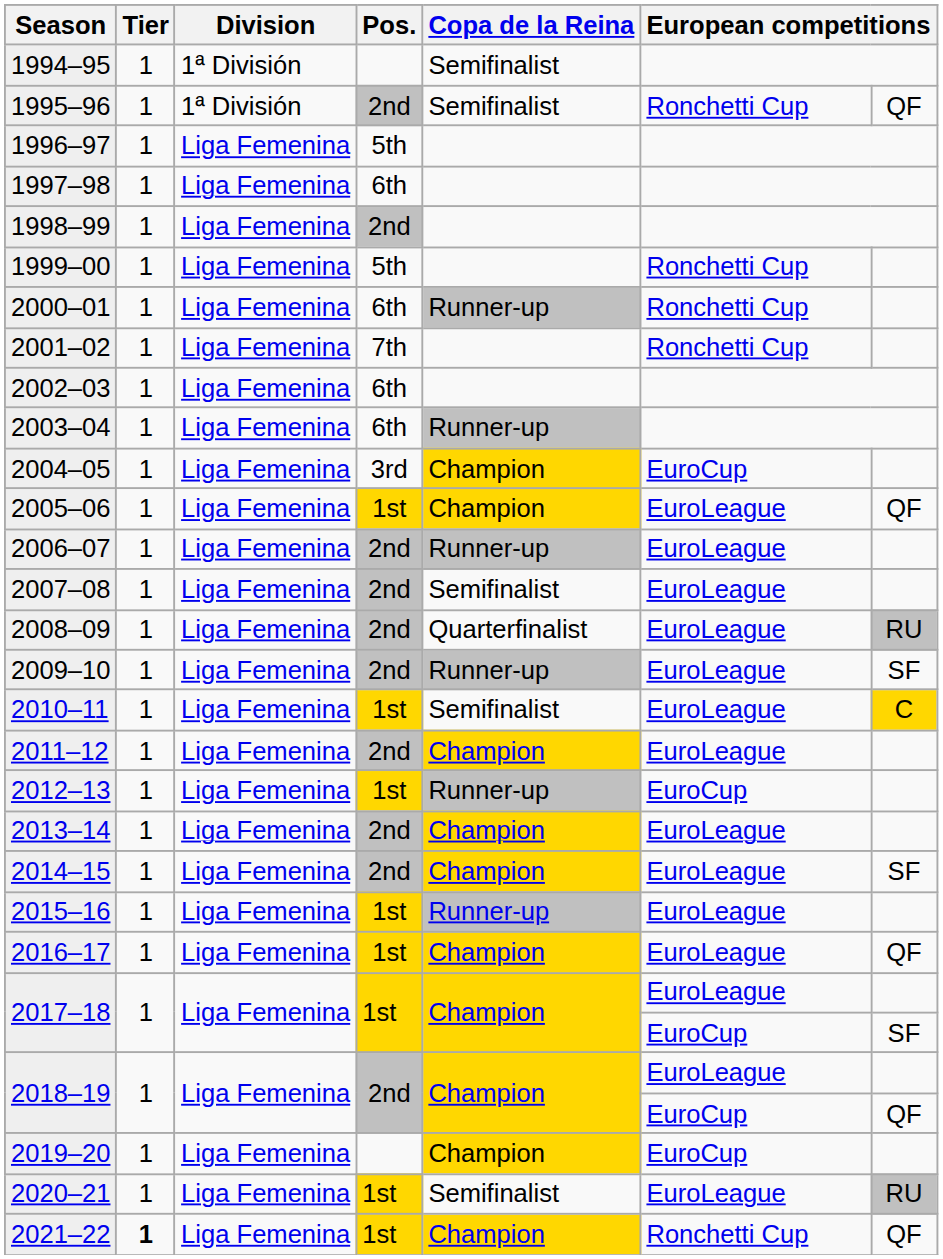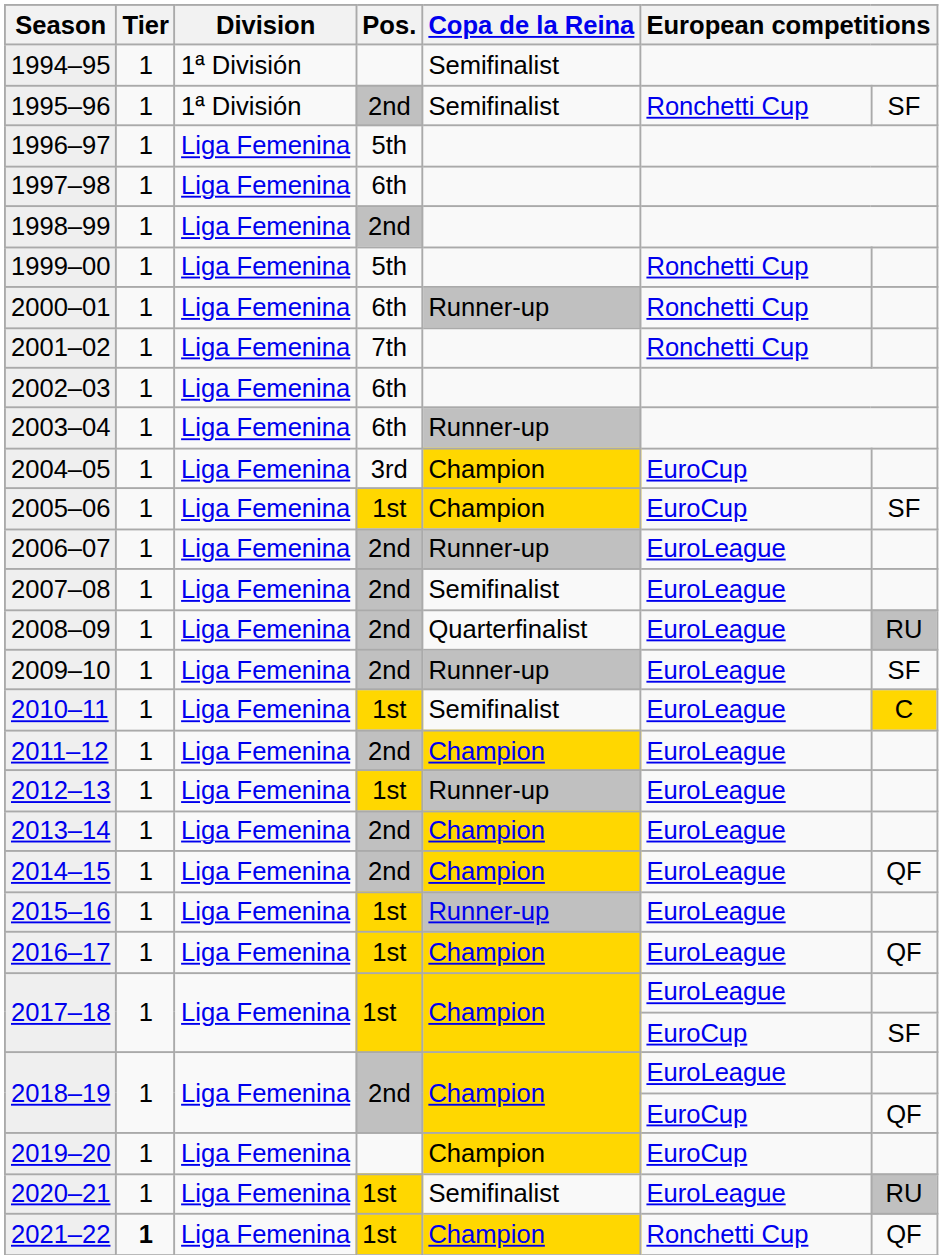 <table class="wikitable" style="font-size:85%">
 <tr>
 <th>Season</th>
 <th>Tier</th>
 <th>Division</th>
 <th>Pos.</th>
 <th><a href='#'>Copa de la Reina</a></th>
 <th colspan=2>European competitions</th>
 </tr>
 <tr>
 <td style="background:#efefef;">1994–95</td>
 <td align="center">1</td>
 <td>1ª División</td>
 <td align="center"></td>
 <td>Semifinalist</td>
 <td colspan=2></td>
 </tr>
 <tr>
 <td style="background:#efefef;">1995–96</td>
 <td align="center">1</td>
 <td>1ª División</td>
 <td style="background:silver" align="center">2nd</td>
 <td>Semifinalist</td>
 <td> <a href='#'>Ronchetti Cup</a></td>
-<td align=center>QF</td>
+<td align=center>SF</td>
 </tr>
 <tr>
 <td style="background:#efefef;">1996–97</td>
 <td align="center">1</td>
 <td><a href='#'>Liga Femenina</a></td>
 <td align="center">5th</td>
 <td></td>
 <td colspan=2></td>
 </tr>
 <tr>
 <td style="background:#efefef;">1997–98</td>
 <td align="center">1</td>
 <td><a href='#'>Liga Femenina</a></td>
 <td align="center">6th</td>
 <td></td>
 <td colspan=2></td>
 </tr>
 <tr>
 <td style="background:#efefef;">1998–99</td>
 <td align="center">1</td>
 <td><a href='#'>Liga Femenina</a></td>
 <td style="background:silver" align="center">2nd</td>
 <td></td>
 <td colspan=2></td>
 </tr>
 <tr>
 <td style="background:#efefef;">1999–00</td>
 <td align="center">1</td>
 <td><a href='#'>Liga Femenina</a></td>
 <td align="center">5th</td>
 <td></td>
 <td> <a href='#'>Ronchetti Cup</a></td>
 <td align=center></td>
 </tr>
 <tr>
 <td style="background:#efefef;">2000–01</td>
 <td align="center">1</td>
 <td><a href='#'>Liga Femenina</a></td>
 <td align="center">6th</td>
 <td style="background:silver">Runner-up</td>
 <td> <a href='#'>Ronchetti Cup</a></td>
 <td align=center></td>
 </tr>
 <tr>
 <td style="background:#efefef;">2001–02</td>
 <td align="center">1</td>
 <td><a href='#'>Liga Femenina</a></td>
 <td align="center">7th</td>
 <td></td>
 <td> <a href='#'>Ronchetti Cup</a></td>
 <td align=center></td>
 </tr>
 <tr>
 <td style="background:#efefef;">2002–03</td>
 <td align="center">1</td>
 <td><a href='#'>Liga Femenina</a></td>
 <td align="center">6th</td>
 <td></td>
 <td colspan=2></td>
 </tr>
 <tr>
 <td style="background:#efefef;">2003–04</td>
 <td align="center">1</td>
 <td><a href='#'>Liga Femenina</a></td>
 <td align="center">6th</td>
 <td style="background:silver">Runner-up</td>
 <td colspan=2></td>
 </tr>
 <tr>
 <td style="background:#efefef;">2004–05</td>
 <td align="center">1</td>
 <td><a href='#'>Liga Femenina</a></td>
 <td align="center">3rd</td>
 <td style="background:gold">Champion</td>
 <td> <a href='#'>EuroCup</a></td>
 <td align=center></td>
 </tr>
 <tr>
 <td style="background:#efefef;">2005–06</td>
 <td align="center">1</td>
 <td><a href='#'>Liga Femenina</a></td>
 <td style="background:gold" align="center">1st</td>
 <td style="background:gold">Champion</td>
-<td> <a href='#'>EuroLeague</a></td>
-<td align=center>QF</td>
+<td> <a href='#'>EuroCup</a></td>
+<td align=center>SF</td>
 </tr>
 <tr>
 <td style="background:#efefef;">2006–07</td>
 <td align="center">1</td>
 <td><a href='#'>Liga Femenina</a></td>
 <td style="background:silver" align="center">2nd</td>
 <td style="background:silver">Runner-up</td>
 <td> <a href='#'>EuroLeague</a></td>
 <td align=center></td>
 </tr>
 <tr>
 <td style="background:#efefef;">2007–08</td>
 <td align="center">1</td>
 <td><a href='#'>Liga Femenina</a></td>
 <td style="background:silver" align="center">2nd</td>
 <td>Semifinalist</td>
 <td> <a href='#'>EuroLeague</a></td>
 <td align=center></td>
 </tr>
 <tr>
 <td style="background:#efefef;">2008–09</td>
 <td align="center">1</td>
 <td><a href='#'>Liga Femenina</a></td>
 <td style="background:silver" align="center">2nd</td>
 <td>Quarterfinalist</td>
 <td> <a href='#'>EuroLeague</a></td>
 <td align=center bgcolor=silver>RU</td>
 </tr>
 <tr>
 <td style="background:#efefef;">2009–10</td>
 <td align="center">1</td>
 <td><a href='#'>Liga Femenina</a></td>
 <td style="background:silver" align="center">2nd</td>
 <td style="background:silver">Runner-up</td>
 <td> <a href='#'>EuroLeague</a></td>
 <td align=center>SF</td>
 </tr>
 <tr>
 <td style="background:#efefef;"><a href='#'>2010–11</a></td>
 <td align="center">1</td>
 <td><a href='#'>Liga Femenina</a></td>
 <td style="background:gold" align="center">1st</td>
 <td>Semifinalist</td>
 <td> <a href='#'>EuroLeague</a></td>
 <td align=center bgcolor=gold>C</td>
 </tr>
 <tr>
 <td style="background:#efefef;"><a href='#'>2011–12</a></td>
 <td align="center">1</td>
 <td><a href='#'>Liga Femenina</a></td>
 <td style="background:silver" align="center">2nd</td>
 <td style="background:gold"><a href='#'>Champion</a></td>
 <td> <a href='#'>EuroLeague</a></td>
 <td align=center></td>
 </tr>
 <tr>
 <td style="background:#efefef;"><a href='#'>2012–13</a></td>
 <td align="center">1</td>
 <td><a href='#'>Liga Femenina</a></td>
 <td style="background:gold" align="center">1st</td>
 <td style="background:silver">Runner-up</td>
-<td> <a href='#'>EuroCup</a></td>
+<td> <a href='#'>EuroLeague</a></td>
 <td align=center></td>
 </tr>
 <tr>
 <td style="background:#efefef;"><a href='#'>2013–14</a></td>
 <td align="center">1</td>
 <td><a href='#'>Liga Femenina</a></td>
 <td style="background:silver" align="center">2nd</td>
 <td style="background:gold"><a href='#'>Champion</a></td>
 <td> <a href='#'>EuroLeague</a></td>
 <td align=center></td>
 </tr>
 <tr>
 <td style="background:#efefef;"><a href='#'>2014–15</a></td>
 <td align="center">1</td>
 <td><a href='#'>Liga Femenina</a></td>
 <td style="background:silver" align="center">2nd</td>
 <td style="background:gold"><a href='#'>Champion</a></td>
 <td> <a href='#'>EuroLeague</a></td>
-<td align=center>SF</td>
+<td align=center>QF</td>
 </tr>
 <tr>
 <td style="background:#efefef;"><a href='#'>2015–16</a></td>
 <td align="center">1</td>
 <td><a href='#'>Liga Femenina</a></td>
 <td style="background:gold" align="center">1st</td>
 <td style="background:silver"><a href='#'>Runner-up</a></td>
 <td> <a href='#'>EuroLeague</a></td>
 <td align=center></td>
 </tr>
 <tr>
 <td style="background:#efefef;"><a href='#'>2016–17</a></td>
 <td align="center">1</td>
 <td><a href='#'>Liga Femenina</a></td>
 <td style="background:gold" align="center">1st</td>
 <td style="background:gold"><a href='#'>Champion</a></td>
 <td> <a href='#'>EuroLeague</a></td>
 <td align=center>QF</td>
 </tr>
 <tr>
 <td rowspan=2 style="background:#efefef;"><a href='#'>2017–18</a></td>
 <td rowspan=2 align="center">1</td>
 <td rowspan=2><a href='#'>Liga Femenina</a></td>
 <td rowspan=2 bgcolor=gold>1st</td>
 <td rowspan=2 style="background:gold"><a href='#'>Champion</a></td>
 <td> <a href='#'>EuroLeague</a></td>
 <td align=center></td>
 </tr>
 <tr>
 <td> <a href='#'>EuroCup</a></td>
 <td align=center>SF</td>
 </tr>
 <tr>
 <td rowspan=2 style="background:#efefef;"><a href='#'>2018–19</a></td>
 <td rowspan=2 align="center">1</td>
 <td rowspan=2><a href='#'>Liga Femenina</a></td>
 <td rowspan=2 align="center" bgcolor=silver>2nd</td>
 <td rowspan=2 style="background:gold"><a href='#'>Champion</a></td>
 <td> <a href='#'>EuroLeague</a></td>
 <td align=center></td>
 </tr>
 <tr>
 <td> <a href='#'>EuroCup</a></td>
 <td align=center>QF</td>
 </tr>
 <tr>
 <td style="background:#efefef;"><a href='#'>2019–20</a></td>
 <td align="center">1</td>
 <td><a href='#'>Liga Femenina</a></td>
 <td align="center"></td>
 <td style="background:gold">Champion</td>
 <td> <a href='#'>EuroCup</a></td>
 <td align=center></td>
 </tr>
 <tr>
 <td style="background:#efefef;"><a href='#'>2020–21</a></td>
 <td align="center">1</td>
 <td><a href='#'>Liga Femenina</a></td>
 <td style="background:gold">1st</td>
 <td>Semifinalist</td>
 <td> <a href='#'>EuroLeague</a></td>
 <td align=center bgcolor=silver>RU</td>
 </tr>
 <tr>
 <td style="background:#efefef;"><a href='#'>2021–22</a></td>
 <td align="center"><strong>1</strong></td>
 <td><a href='#'>Liga Femenina</a></td>
 <td style="background:gold">1st</td>
 <td rowspan=2 style="background:gold"><a href='#'>Champion</a></td>
 <td> <a href='#'>Ronchetti Cup</a></td>
 <td align=center>QF</td>
 </tr>
 </table>
